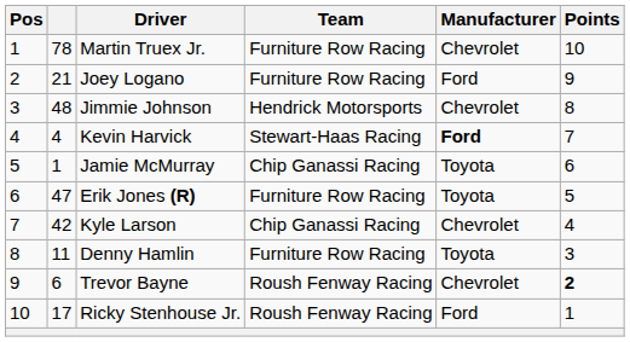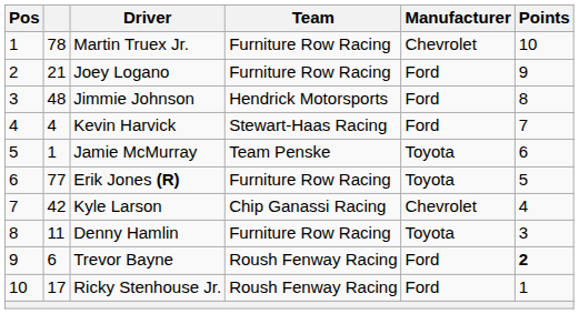 <table class="wikitable" style="font-size:98%">
 <tr>
 <th>Pos</th>
 <th></th>
 <th>Driver</th>
 <th>Team</th>
 <th>Manufacturer</th>
 <th>Points</th>
 </tr>
 <tr>
 <td>1</td>
 <td>78</td>
 <td>Martin Truex Jr.</td>
 <td>Furniture Row Racing</td>
 <td>Chevrolet</td>
 <td>10</td>
 </tr>
 <tr>
 <td>2</td>
 <td>21</td>
 <td>Joey Logano</td>
 <td>Furniture Row Racing</td>
 <td>Ford</td>
 <td>9</td>
 </tr>
 <tr>
 <td>3</td>
 <td>48</td>
 <td>Jimmie Johnson</td>
 <td>Hendrick Motorsports</td>
-<td>Chevrolet</td>
+<td>Ford</td>
 <td>8</td>
 </tr>
 <tr>
 <td>4</td>
 <td>4</td>
 <td>Kevin Harvick</td>
 <td>Stewart-Haas Racing</td>
-<td><strong>Ford</strong></td>
+<td>Ford</td>
 <td>7</td>
 </tr>
 <tr>
 <td>5</td>
 <td>1</td>
 <td>Jamie McMurray</td>
-<td>Chip Ganassi Racing</td>
+<td>Team Penske</td>
 <td>Toyota</td>
 <td>6</td>
 </tr>
 <tr>
 <td>6</td>
-<td>47</td>
+<td>77</td>
 <td>Erik Jones <strong>(R)</strong></td>
 <td>Furniture Row Racing</td>
 <td>Toyota</td>
 <td>5</td>
 </tr>
 <tr>
 <td>7</td>
 <td>42</td>
 <td>Kyle Larson</td>
 <td>Chip Ganassi Racing</td>
 <td>Chevrolet</td>
 <td>4</td>
 </tr>
 <tr>
 <td>8</td>
 <td>11</td>
 <td>Denny Hamlin</td>
 <td>Furniture Row Racing</td>
 <td>Toyota</td>
 <td>3</td>
 </tr>
 <tr>
 <td>9</td>
 <td>6</td>
 <td>Trevor Bayne</td>
 <td>Roush Fenway Racing</td>
-<td>Chevrolet</td>
+<td>Ford</td>
 <td><strong>2</strong></td>
 </tr>
 <tr>
 <td>10</td>
 <td>17</td>
 <td>Ricky Stenhouse Jr.</td>
 <td>Roush Fenway Racing</td>
 <td>Ford</td>
 <td>1</td>
 </tr>
 <tr>
 <th colspan="6"></th>
 </tr>
 </table>
